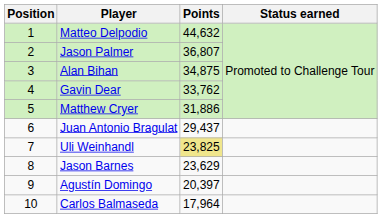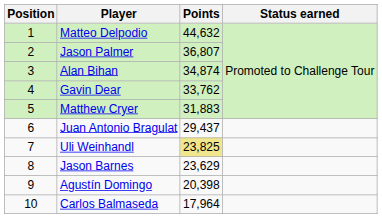 <table class=wikitable>
 <tr>
 <th>Position</th>
 <th>Player</th>
 <th>Points</th>
 <th>Status earned</th>
 </tr>
 <tr style="background:#D0F0C0;">
 <td align=center>1</td>
 <td> <a href='#'>Matteo Delpodio</a></td>
 <td align=center>44,632</td>
 <td rowspan=5>Promoted to Challenge Tour</td>
 </tr>
 <tr style="background:#D0F0C0;">
 <td align=center>2</td>
 <td> <a href='#'>Jason Palmer</a></td>
 <td align=center>36,807</td>
 </tr>
 <tr style="background:#D0F0C0;">
 <td align=center>3</td>
 <td> <a href='#'>Alan Bihan</a></td>
-<td align=center>34,875</td>
+<td align=center>34,874</td>
 </tr>
 <tr style="background:#D0F0C0;">
 <td align=center>4</td>
 <td> <a href='#'>Gavin Dear</a></td>
 <td align=center>33,762</td>
 </tr>
 <tr style="background:#D0F0C0;">
 <td align=center>5</td>
 <td> <a href='#'>Matthew Cryer</a></td>
-<td align=center>31,886</td>
+<td align=center>31,883</td>
 </tr>
 <tr>
 <td align=center>6</td>
 <td> <a href='#'>Juan Antonio Bragulat</a></td>
 <td align=center>29,437</td>
 <td></td>
 </tr>
 <tr>
 <td align=center>7</td>
 <td> <a href='#'>Uli Weinhandl</a></td>
 <td align=center style="background: khaki;">23,825</td>
 <td></td>
 </tr>
 <tr>
 <td align=center>8</td>
 <td> <a href='#'>Jason Barnes</a></td>
 <td align=center>23,629</td>
 <td></td>
 </tr>
 <tr>
 <td align=center>9</td>
 <td> <a href='#'>Agustín Domingo</a></td>
-<td align=center>20,397</td>
+<td align=center>20,398</td>
 <td></td>
 </tr>
 <tr>
 <td align=center>10</td>
 <td> <a href='#'>Carlos Balmaseda</a></td>
 <td align=center>17,964</td>
 <td></td>
 </tr>
 </table>
